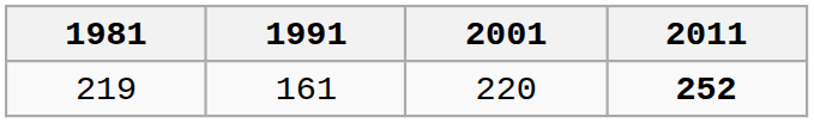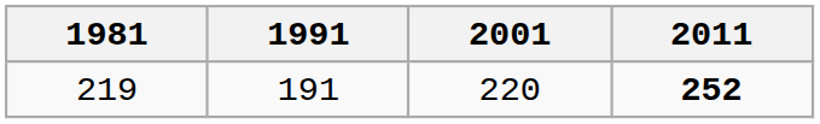 <table class="wikitable">
 <tr>
 <th>1981</th>
 <th>1991</th>
 <th>2001</th>
 <th>2011</th>
 </tr>
 <tr align="center">
 <td width=70px>219</td>
-<td width=70px>161</td>
+<td width=70px>191</td>
 <td width=70px>220</td>
 <td width=70px><strong>252</strong></td>
 </tr>
 </table>
